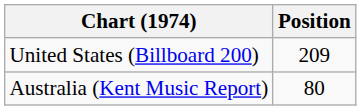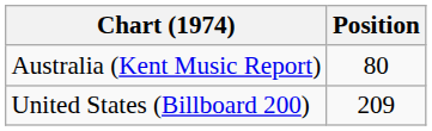 <table class="wikitable">
 <tr>
 <th>Chart (1974)</th>
 <th>Position</th>
 </tr>
 <tr>
+<td>Australia (<a href='#'>Kent Music Report</a>)</td>
+<td align="center">80</td>
+</tr>
+<tr>
 <td>United States (<a href='#'>Billboard 200</a>)</td>
 <td align="center">209</td>
 </tr>
-<tr>
-<td>Australia (<a href='#'>Kent Music Report</a>)</td>
-<td align="center">80</td>
-</tr>
 </table>
